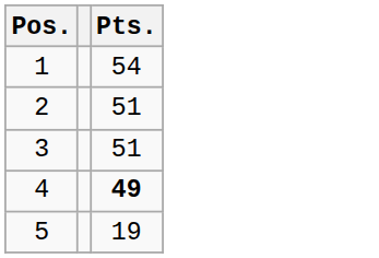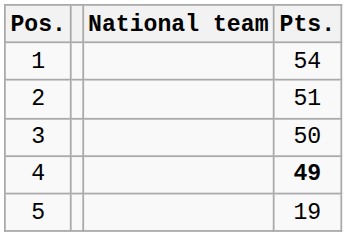 <table class=wikitable>
 <tr>
 <th>Pos.</th>
 <th></th>
+<th>National team</th>
 <th>Pts.</th>
 </tr>
 <tr align=center >
 <td>1</td>
 <td></td>
+<td align=left></td>
 <td>54</td>
 </tr>
 <tr align=center >
 <td>2</td>
 <td></td>
+<td align=left></td>
 <td>51</td>
 </tr>
 <tr align=center>
 <td>3</td>
 <td></td>
-<td>51</td>
+<td align=left></td>
+<td>50</td>
 </tr>
 <tr align=center>
 <td>4</td>
 <td></td>
+<td align=left></td>
 <td><strong>49</strong></td>
 </tr>
 <tr align=center>
 <td>5</td>
 <td></td>
+<td align=left></td>
 <td>19</td>
 </tr>
 </table>
